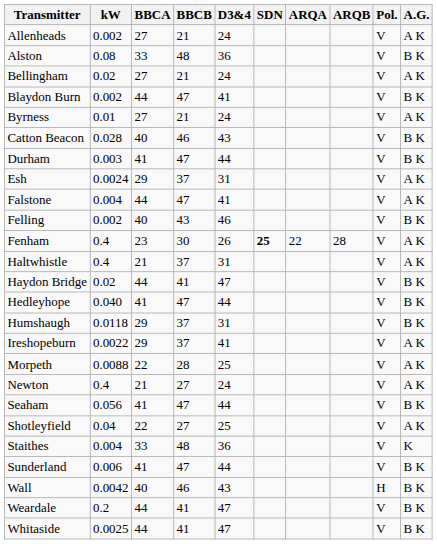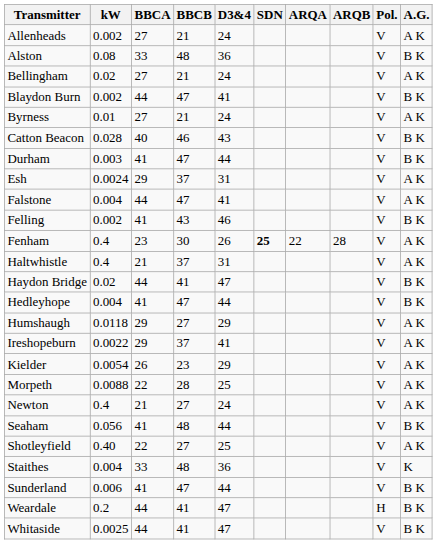 <table class="wikitable sortable">
 <tr>
 <th>Transmitter</th>
 <th>kW</th>
 <th>BBCA</th>
 <th>BBCB</th>
 <th>D3&4</th>
 <th>SDN</th>
 <th>ARQA</th>
 <th>ARQB</th>
 <th><abbr>Pol.</abbr></th>
 <th><abbr>A.G.</abbr></th>
 </tr>
 <tr>
 <td>Allenheads</td>
 <td>0.002</td>
 <td>27</td>
 <td>21</td>
 <td>24</td>
 <td></td>
 <td></td>
 <td></td>
 <td>V</td>
 <td>A K</td>
 </tr>
 <tr>
 <td>Alston</td>
 <td>0.08</td>
 <td>33</td>
 <td>48</td>
 <td>36</td>
 <td></td>
 <td></td>
 <td></td>
 <td>V</td>
 <td>B K</td>
 </tr>
 <tr>
 <td>Bellingham</td>
 <td>0.02</td>
 <td>27</td>
 <td>21</td>
 <td>24</td>
 <td></td>
 <td></td>
 <td></td>
 <td>V</td>
 <td>A K</td>
 </tr>
 <tr>
 <td>Blaydon Burn</td>
 <td>0.002</td>
 <td>44</td>
 <td>47</td>
 <td>41</td>
 <td></td>
 <td></td>
 <td></td>
 <td>V</td>
 <td>B K</td>
 </tr>
 <tr>
 <td>Byrness</td>
 <td>0.01</td>
 <td>27</td>
 <td>21</td>
 <td>24</td>
 <td></td>
 <td></td>
 <td></td>
 <td>V</td>
 <td>A K</td>
 </tr>
 <tr>
 <td>Catton Beacon</td>
 <td>0.028</td>
 <td>40</td>
 <td>46</td>
 <td>43</td>
 <td></td>
 <td></td>
 <td></td>
 <td>V</td>
 <td>B K</td>
 </tr>
 <tr>
 <td>Durham</td>
 <td>0.003</td>
 <td>41</td>
 <td>47</td>
 <td>44</td>
 <td></td>
 <td></td>
 <td></td>
 <td>V</td>
 <td>B K</td>
 </tr>
 <tr>
 <td>Esh</td>
 <td>0.0024</td>
 <td>29</td>
 <td>37</td>
 <td>31</td>
 <td></td>
 <td></td>
 <td></td>
 <td>V</td>
 <td>A K</td>
 </tr>
 <tr>
 <td>Falstone</td>
 <td>0.004</td>
 <td>44</td>
 <td>47</td>
 <td>41</td>
 <td></td>
 <td></td>
 <td></td>
 <td>V</td>
 <td>A K</td>
 </tr>
 <tr>
 <td>Felling</td>
 <td>0.002</td>
-<td>40</td>
+<td>41</td>
 <td>43</td>
 <td>46</td>
 <td></td>
 <td></td>
 <td></td>
 <td>V</td>
 <td>B K</td>
 </tr>
 <tr>
 <td>Fenham</td>
 <td>0.4</td>
 <td>23</td>
 <td>30</td>
 <td>26</td>
 <td><strong>25</strong></td>
 <td>22</td>
 <td>28</td>
 <td>V</td>
 <td>A K</td>
 </tr>
 <tr>
 <td>Haltwhistle</td>
 <td>0.4</td>
 <td>21</td>
 <td>37</td>
 <td>31</td>
 <td></td>
 <td></td>
 <td></td>
 <td>V</td>
 <td>A K</td>
 </tr>
 <tr>
 <td>Haydon Bridge</td>
 <td>0.02</td>
 <td>44</td>
 <td>41</td>
 <td>47</td>
 <td></td>
 <td></td>
 <td></td>
 <td>V</td>
 <td>B K</td>
 </tr>
 <tr>
 <td>Hedleyhope</td>
-<td>0.040</td>
+<td>0.004</td>
 <td>41</td>
 <td>47</td>
 <td>44</td>
 <td></td>
 <td></td>
 <td></td>
 <td>V</td>
 <td>B K</td>
 </tr>
 <tr>
 <td>Humshaugh</td>
 <td>0.0118</td>
 <td>29</td>
-<td>37</td>
-<td>31</td>
+<td>27</td>
+<td>29</td>
 <td></td>
 <td></td>
 <td></td>
 <td>V</td>
-<td>B K</td>
+<td>A K</td>
 </tr>
 <tr>
 <td>Ireshopeburn</td>
 <td>0.0022</td>
 <td>29</td>
 <td>37</td>
 <td>41</td>
+<td></td>
+<td></td>
+<td></td>
+<td>V</td>
+<td>A K</td>
+</tr>
+<tr>
+<td>Kielder</td>
+<td>0.0054</td>
+<td>26</td>
+<td>23</td>
+<td>29</td>
 <td></td>
 <td></td>
 <td></td>
 <td>V</td>
 <td>A K</td>
 </tr>
 <tr>
 <td>Morpeth</td>
 <td>0.0088</td>
 <td>22</td>
 <td>28</td>
 <td>25</td>
 <td></td>
 <td></td>
 <td></td>
 <td>V</td>
 <td>A K</td>
 </tr>
 <tr>
 <td>Newton</td>
 <td>0.4</td>
 <td>21</td>
 <td>27</td>
 <td>24</td>
 <td></td>
 <td></td>
 <td></td>
 <td>V</td>
 <td>A K</td>
 </tr>
 <tr>
 <td>Seaham</td>
 <td>0.056</td>
 <td>41</td>
-<td>47</td>
+<td>48</td>
 <td>44</td>
 <td></td>
 <td></td>
 <td></td>
 <td>V</td>
 <td>B K</td>
 </tr>
 <tr>
 <td>Shotleyfield</td>
-<td>0.04</td>
+<td>0.40</td>
 <td>22</td>
 <td>27</td>
 <td>25</td>
 <td></td>
 <td></td>
 <td></td>
 <td>V</td>
 <td>A K</td>
 </tr>
 <tr>
 <td>Staithes</td>
 <td>0.004</td>
 <td>33</td>
 <td>48</td>
 <td>36</td>
 <td></td>
 <td></td>
 <td></td>
 <td>V</td>
 <td>K</td>
 </tr>
 <tr>
 <td>Sunderland</td>
 <td>0.006</td>
 <td>41</td>
 <td>47</td>
 <td>44</td>
 <td></td>
 <td></td>
 <td></td>
 <td>V</td>
 <td>B K</td>
 </tr>
 <tr>
-<td>Wall</td>
-<td>0.0042</td>
-<td>40</td>
-<td>46</td>
-<td>43</td>
-<td></td>
-<td></td>
-<td></td>
-<td>H</td>
-<td>B K</td>
-</tr>
-<tr>
 <td>Weardale</td>
 <td>0.2</td>
 <td>44</td>
 <td>41</td>
 <td>47</td>
 <td></td>
 <td></td>
 <td></td>
-<td>V</td>
+<td>H</td>
 <td>B K</td>
 </tr>
 <tr>
 <td>Whitaside</td>
 <td>0.0025</td>
 <td>44</td>
 <td>41</td>
 <td>47</td>
 <td></td>
 <td></td>
 <td></td>
 <td>V</td>
 <td>B K</td>
 </tr>
 </table>
